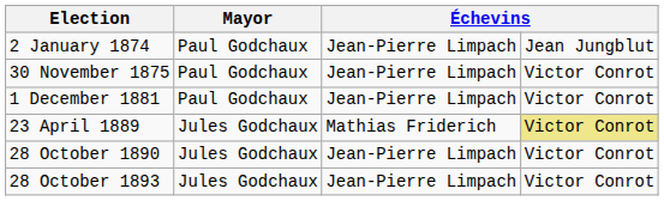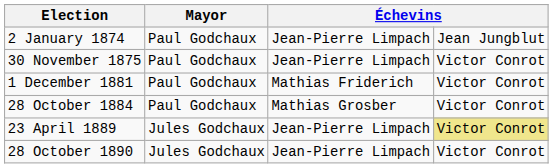 <table class="wikitable">
 <tr>
 <th>Election</th>
 <th>Mayor</th>
 <th colspan="2"><a href='#'>Échevins</a></th>
 </tr>
 <tr>
 <td>2 January 1874</td>
 <td>Paul Godchaux</td>
 <td>Jean-Pierre Limpach</td>
 <td>Jean Jungblut</td>
 </tr>
 <tr>
 <td>30 November 1875</td>
 <td>Paul Godchaux</td>
 <td>Jean-Pierre Limpach</td>
 <td>Victor Conrot</td>
 </tr>
 <tr>
 <td>1 December 1881</td>
 <td>Paul Godchaux</td>
-<td>Jean-Pierre Limpach</td>
+<td>Mathias Friderich</td>
+<td>Victor Conrot</td>
+</tr>
+<tr>
+<td>28 October 1884</td>
+<td>Paul Godchaux</td>
+<td>Mathias Grosber</td>
 <td>Victor Conrot</td>
 </tr>
 <tr>
 <td>23 April 1889</td>
 <td>Jules Godchaux</td>
-<td>Mathias Friderich</td>
+<td>Jean-Pierre Limpach</td>
 <td style="background: khaki;">Victor Conrot</td>
 </tr>
 <tr>
 <td>28 October 1890</td>
 <td>Jules Godchaux</td>
 <td>Jean-Pierre Limpach</td>
 <td>Victor Conrot</td>
 </tr>
-<tr>
-<td>28 October 1893</td>
-<td>Jules Godchaux</td>
-<td>Jean-Pierre Limpach</td>
-<td>Victor Conrot</td>
-</tr>
 </table>
